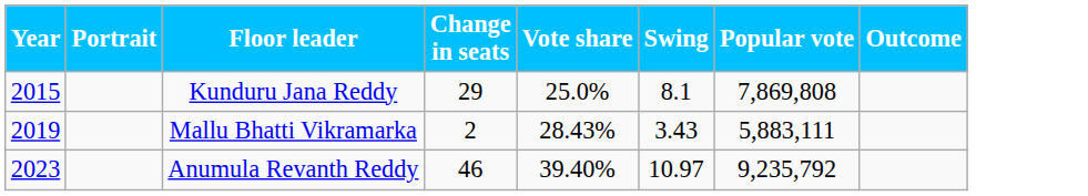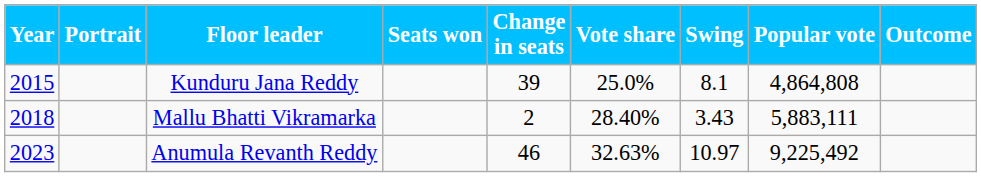 <table class="wikitable sortable" style="text-align:center;">
 <tr>
 <th Style="background-color:#00BFFF; color:white">Year</th>
 <th Style="background-color:#00BFFF; color:white">Portrait</th>
 <th Style="background-color:#00BFFF; color:white">Floor leader</th>
+<th Style="background-color:#00BFFF; color:white">Seats won</th>
 <th Style="background-color:#00BFFF; color:white">Change<br>in seats</th>
 <th Style="background-color:#00BFFF; color:white">Vote share</th>
 <th Style="background-color:#00BFFF; color:white">Swing</th>
 <th Style="background-color:#00BFFF; color:white">Popular vote</th>
 <th Style="background-color:#00BFFF; color:white">Outcome</th>
 </tr>
 <tr>
 <td><a href='#'>2015</a></td>
 <td></td>
 <td rowspan="1"><a href='#'>Kunduru Jana Reddy</a></td>
-<td> 29</td>
+<td></td>
+<td> 39</td>
 <td>25.0%</td>
 <td> 8.1</td>
-<td>7,869,808</td>
+<td>4,864,808</td>
 <td></td>
 </tr>
 <tr>
-<td><a href='#'>2019</a></td>
+<td><a href='#'>2018</a></td>
 <td></td>
 <td rowspan="1"><a href='#'>Mallu Bhatti Vikramarka</a></td>
+<td></td>
 <td> 2</td>
-<td>28.43%</td>
+<td>28.40%</td>
 <td> 3.43</td>
 <td>5,883,111</td>
 <td></td>
 </tr>
 <tr>
 <td><a href='#'>2023</a></td>
 <td></td>
 <td rowspan="1"><a href='#'>Anumula Revanth Reddy</a></td>
+<td></td>
 <td> 46</td>
-<td>39.40%</td>
+<td>32.63%</td>
 <td> 10.97</td>
-<td>9,235,792</td>
+<td>9,225,492</td>
 <td></td>
 </tr>
 </table>
